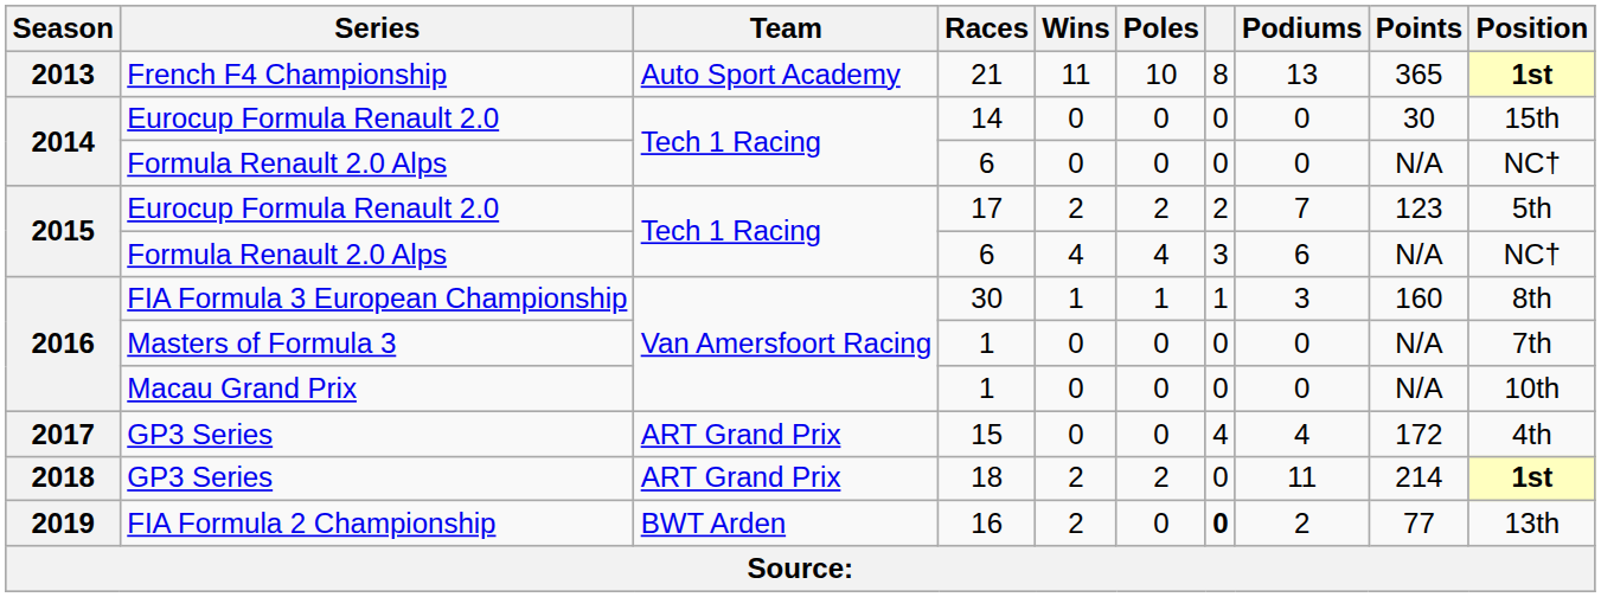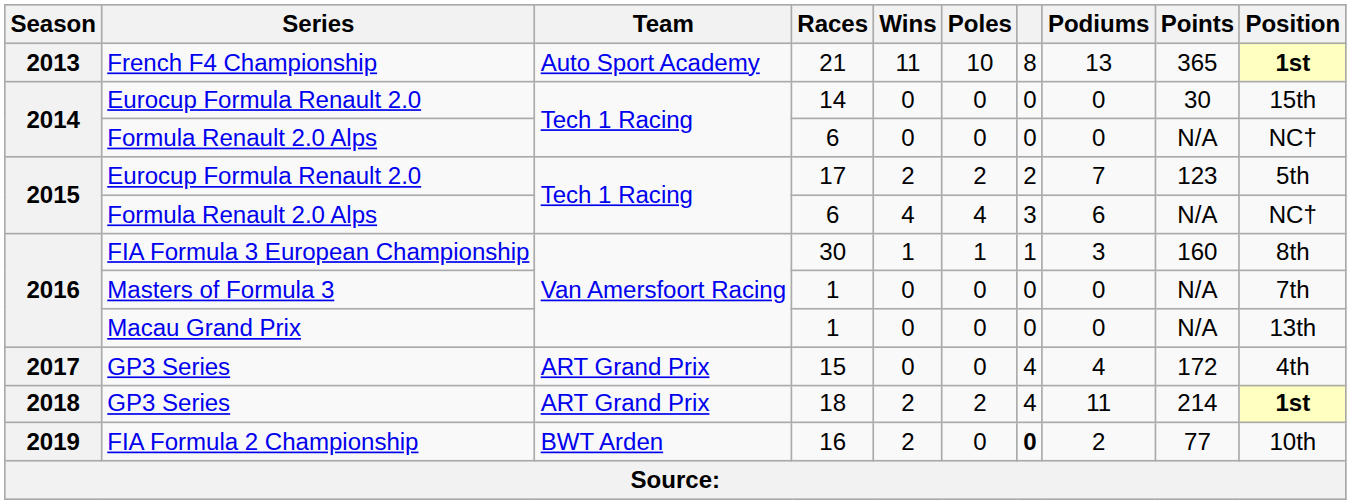 <table class="wikitable" style="font-size: 90%; text-align:center">
 <tr>
 <th>Season</th>
 <th>Series</th>
 <th>Team</th>
 <th>Races</th>
 <th>Wins</th>
 <th>Poles</th>
 <th></th>
 <th>Podiums</th>
 <th>Points</th>
 <th>Position</th>
 </tr>
 <tr>
 <th>2013</th>
 <td align=left><a href='#'>French F4 Championship</a></td>
 <td align=left><a href='#'>Auto Sport Academy</a></td>
 <td>21</td>
 <td>11</td>
 <td>10</td>
 <td>8</td>
 <td>13</td>
 <td>365</td>
 <td style="background:#FFFFBF;"><strong>1st</strong></td>
 </tr>
 <tr>
 <th rowspan=2>2014</th>
 <td align=left><a href='#'>Eurocup Formula Renault 2.0</a></td>
 <td align=left rowspan=2><a href='#'>Tech 1 Racing</a></td>
 <td>14</td>
 <td>0</td>
 <td>0</td>
 <td>0</td>
 <td>0</td>
 <td>30</td>
 <td>15th</td>
 </tr>
 <tr>
 <td align=left><a href='#'>Formula Renault 2.0 Alps</a></td>
 <td>6</td>
 <td>0</td>
 <td>0</td>
 <td>0</td>
 <td>0</td>
 <td>N/A</td>
 <td>NC†</td>
 </tr>
 <tr>
 <th rowspan=2>2015</th>
 <td align=left><a href='#'>Eurocup Formula Renault 2.0</a></td>
 <td align=left rowspan=2><a href='#'>Tech 1 Racing</a></td>
 <td>17</td>
 <td>2</td>
 <td>2</td>
 <td>2</td>
 <td>7</td>
 <td>123</td>
 <td>5th</td>
 </tr>
 <tr>
 <td align=left><a href='#'>Formula Renault 2.0 Alps</a></td>
 <td>6</td>
 <td>4</td>
 <td>4</td>
 <td>3</td>
 <td>6</td>
 <td>N/A</td>
 <td>NC†</td>
 </tr>
 <tr>
 <th rowspan=3>2016</th>
 <td align=left><a href='#'>FIA Formula 3 European Championship</a></td>
 <td align=left rowspan=3><a href='#'>Van Amersfoort Racing</a></td>
 <td>30</td>
 <td>1</td>
 <td>1</td>
 <td>1</td>
 <td>3</td>
 <td>160</td>
 <td>8th</td>
 </tr>
 <tr>
 <td align=left><a href='#'>Masters of Formula 3</a></td>
 <td>1</td>
 <td>0</td>
 <td>0</td>
 <td>0</td>
 <td>0</td>
 <td>N/A</td>
 <td>7th</td>
 </tr>
 <tr>
 <td align=left><a href='#'>Macau Grand Prix</a></td>
 <td>1</td>
 <td>0</td>
 <td>0</td>
 <td>0</td>
 <td>0</td>
 <td>N/A</td>
-<td>10th</td>
+<td>13th</td>
 </tr>
 <tr>
 <th>2017</th>
 <td align=left><a href='#'>GP3 Series</a></td>
 <td align=left><a href='#'>ART Grand Prix</a></td>
 <td>15</td>
 <td>0</td>
 <td>0</td>
 <td>4</td>
 <td>4</td>
 <td>172</td>
 <td>4th</td>
 </tr>
 <tr>
 <th>2018</th>
 <td align=left><a href='#'>GP3 Series</a></td>
 <td align=left><a href='#'>ART Grand Prix</a></td>
 <td>18</td>
 <td>2</td>
 <td>2</td>
-<td>0</td>
+<td>4</td>
 <td>11</td>
 <td>214</td>
 <td style="background:#FFFFBF;"><strong>1st</strong></td>
 </tr>
 <tr>
 <th>2019</th>
 <td align=left><a href='#'>FIA Formula 2 Championship</a></td>
 <td align=left><a href='#'>BWT Arden</a></td>
 <td>16</td>
 <td>2</td>
 <td>0</td>
 <td><strong>0</strong></td>
 <td>2</td>
 <td>77</td>
-<td>13th</td>
+<td>10th</td>
 </tr>
 <tr>
 <th colspan=38>Source:</th>
 </tr>
 </table>
